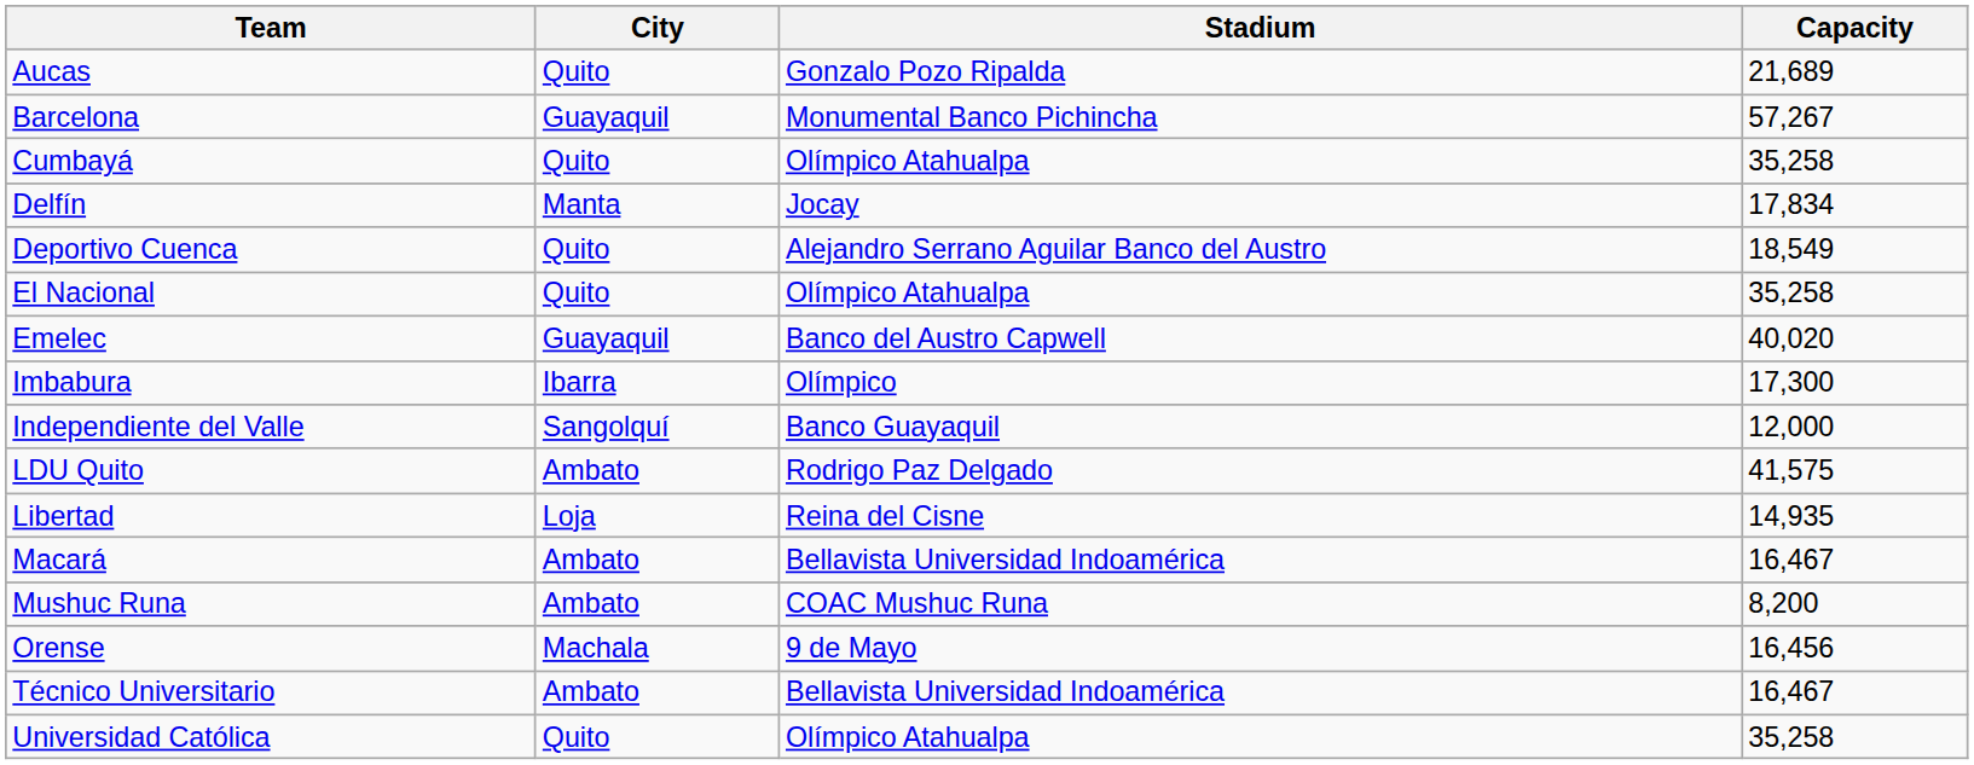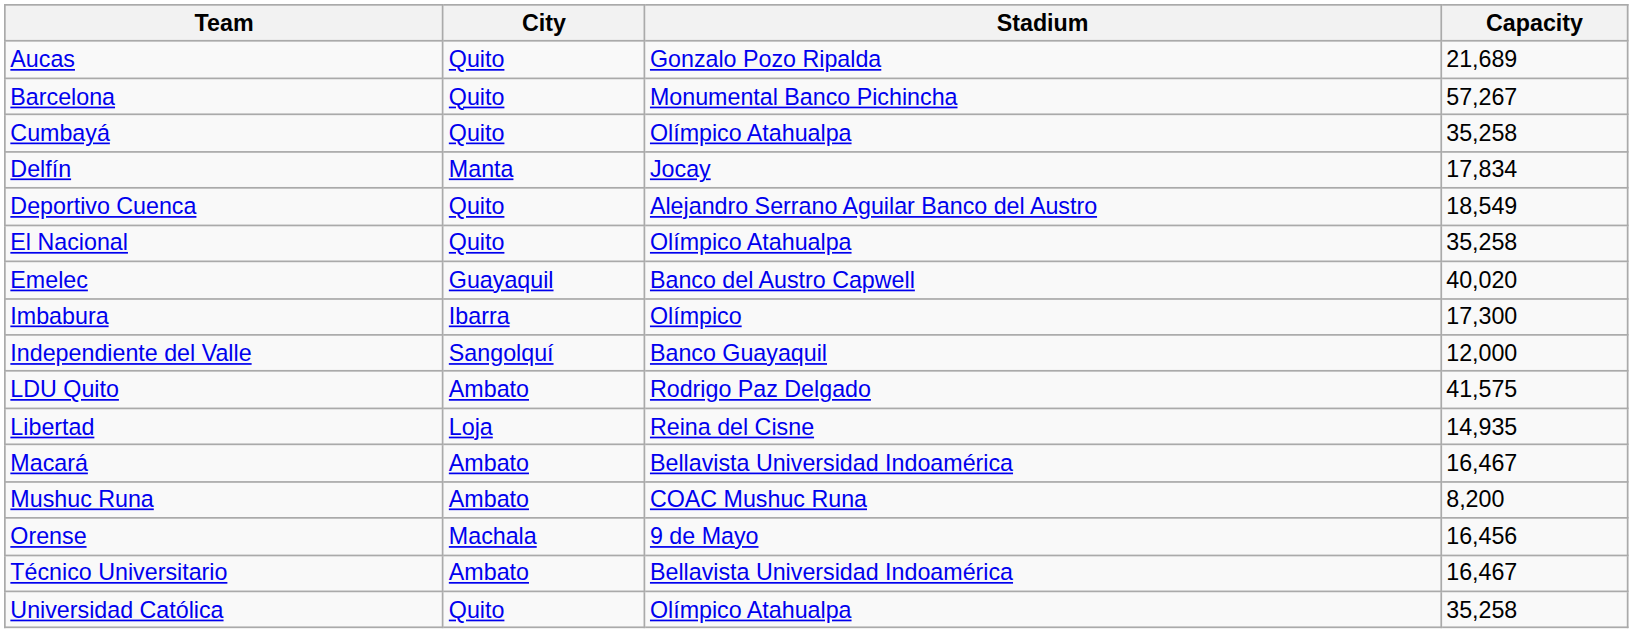 <table class="wikitable" col3cen col4cen col5cen" style="font-size:85%" width="60%">
 <tr>
 <th>Team</th>
 <th>City</th>
 <th>Stadium</th>
 <th>Capacity</th>
 </tr>
 <tr>
 <td><a href='#'>Aucas</a></td>
 <td><a href='#'>Quito</a></td>
 <td><a href='#'>Gonzalo Pozo Ripalda</a></td>
 <td>21,689</td>
 </tr>
 <tr>
 <td><a href='#'>Barcelona</a></td>
-<td><a href='#'>Guayaquil</a></td>
+<td><a href='#'>Quito</a></td>
 <td><a href='#'>Monumental Banco Pichincha</a></td>
 <td>57,267</td>
 </tr>
 <tr>
 <td><a href='#'>Cumbayá</a></td>
 <td><a href='#'>Quito</a></td>
 <td><a href='#'>Olímpico Atahualpa</a></td>
 <td>35,258</td>
 </tr>
 <tr>
 <td><a href='#'>Delfín</a></td>
 <td><a href='#'>Manta</a></td>
 <td><a href='#'>Jocay</a></td>
 <td>17,834</td>
 </tr>
 <tr>
 <td><a href='#'>Deportivo Cuenca</a></td>
 <td><a href='#'>Quito</a></td>
 <td><a href='#'>Alejandro Serrano Aguilar Banco del Austro</a></td>
 <td>18,549</td>
 </tr>
 <tr>
 <td><a href='#'>El Nacional</a></td>
 <td><a href='#'>Quito</a></td>
 <td><a href='#'>Olímpico Atahualpa</a></td>
 <td>35,258</td>
 </tr>
 <tr>
 <td><a href='#'>Emelec</a></td>
 <td><a href='#'>Guayaquil</a></td>
 <td><a href='#'>Banco del Austro Capwell</a></td>
 <td>40,020</td>
 </tr>
 <tr>
 <td><a href='#'>Imbabura</a></td>
 <td><a href='#'>Ibarra</a></td>
 <td><a href='#'>Olímpico</a></td>
 <td>17,300</td>
 </tr>
 <tr>
 <td><a href='#'>Independiente del Valle</a></td>
 <td><a href='#'>Sangolquí</a></td>
 <td><a href='#'>Banco Guayaquil</a></td>
 <td>12,000</td>
 </tr>
 <tr>
 <td><a href='#'>LDU Quito</a></td>
 <td><a href='#'>Ambato</a></td>
 <td><a href='#'>Rodrigo Paz Delgado</a></td>
 <td>41,575</td>
 </tr>
 <tr>
 <td><a href='#'>Libertad</a></td>
 <td><a href='#'>Loja</a></td>
 <td><a href='#'>Reina del Cisne</a></td>
 <td>14,935</td>
 </tr>
 <tr>
 <td><a href='#'>Macará</a></td>
 <td><a href='#'>Ambato</a></td>
 <td><a href='#'>Bellavista Universidad Indoamérica</a></td>
 <td>16,467</td>
 </tr>
 <tr>
 <td><a href='#'>Mushuc Runa</a></td>
 <td><a href='#'>Ambato</a></td>
 <td><a href='#'>COAC Mushuc Runa</a></td>
 <td>8,200</td>
 </tr>
 <tr>
 <td><a href='#'>Orense</a></td>
 <td><a href='#'>Machala</a></td>
 <td><a href='#'>9 de Mayo</a></td>
 <td>16,456</td>
 </tr>
 <tr>
 <td><a href='#'>Técnico Universitario</a></td>
 <td><a href='#'>Ambato</a></td>
 <td><a href='#'>Bellavista Universidad Indoamérica</a></td>
 <td>16,467</td>
 </tr>
 <tr>
 <td><a href='#'>Universidad Católica</a></td>
 <td><a href='#'>Quito</a></td>
 <td><a href='#'>Olímpico Atahualpa</a></td>
 <td>35,258</td>
 </tr>
 </table>
